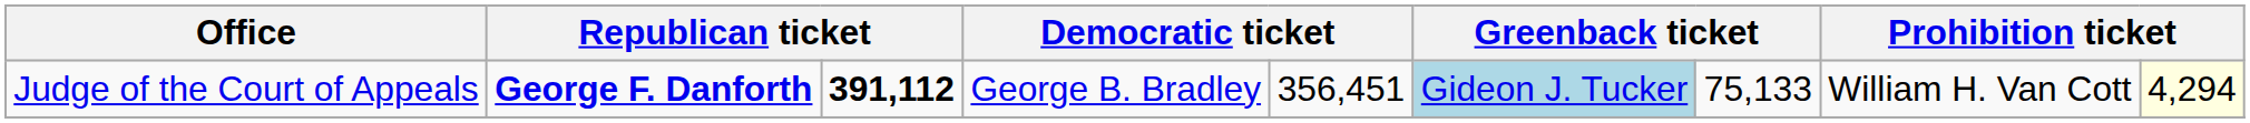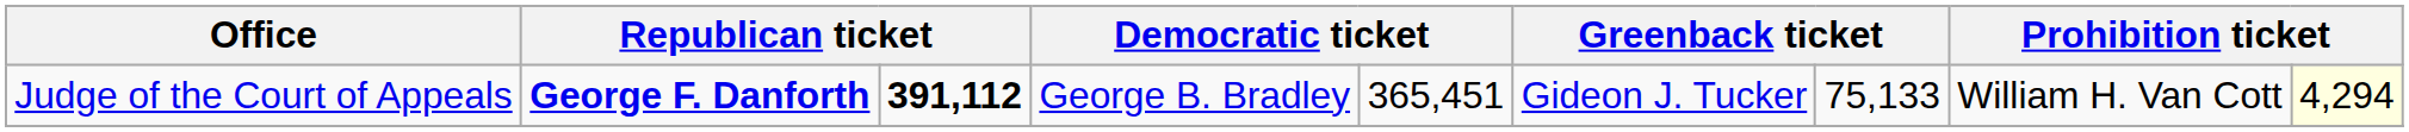 <table class=wikitable>
 <tr bgcolor=lightgrey>
 <th>Office</th>
 <th colspan="2" ><a href='#'>Republican</a> ticket</th>
 <th colspan="2" ><a href='#'>Democratic</a> ticket</th>
 <th colspan="2" ><a href='#'>Greenback</a> ticket</th>
 <th colspan="2" ><a href='#'>Prohibition</a> ticket</th>
 </tr>
 <tr>
 <td><a href='#'>Judge of the Court of Appeals</a></td>
 <td><strong><a href='#'>George F. Danforth</a></strong></td>
 <td align="right"><strong>391,112</strong></td>
 <td><a href='#'>George B. Bradley</a></td>
-<td align="right">356,451</td>
-<td style="background: lightblue;"><a href='#'>Gideon J. Tucker</a></td>
+<td align="right">365,451</td>
+<td><a href='#'>Gideon J. Tucker</a></td>
 <td align="right">75,133</td>
 <td>William H. Van Cott</td>
 <td align="right" style="background: lightyellow;">4,294</td>
 </tr>
 <tr>
 </tr>
 </table>
